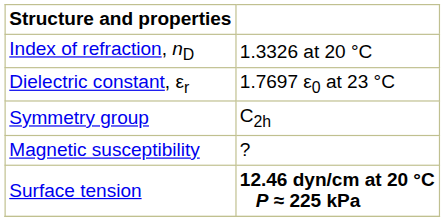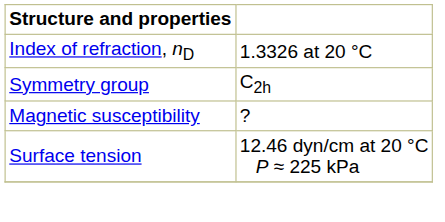 <table border="1" cellspacing="0" cellpadding="3" style="margin: 0 0 0 0.5em; background: #FFFFFF; border-collapse: collapse; border-color: #C0C090;">
 <tr>
 <th>Structure and properties</th>
 </tr>
 <tr>
 <td><a href='#'>Index of refraction</a>, <em>n</em><sub>D</sub></td>
 <td>1.3326 at 20 °C</td>
-</tr>
-<tr>
-<td><a href='#'>Dielectric constant</a>, ε<sub>r</sub></td>
-<td>1.7697 ε<sub>0</sub> at 23 °C</td>
 </tr>
 <tr>
 <td><a href='#'>Symmetry group</a></td>
 <td>C<sub>2h</sub></td>
 </tr>
 <tr>
 <td><a href='#'>Magnetic susceptibility</a></td>
 <td>? </td>
 </tr>
 <tr>
 <td><a href='#'>Surface tension</a></td>
-<td><strong>12.46 dyn/cm at 20 °C<br>    <em>P</em> ≈ 225 kPa</strong></td>
+<td>12.46 dyn/cm at 20 °C<br>    <em>P</em> ≈ 225 kPa</td>
 </tr>
 <tr>
 </tr>
 </table>
